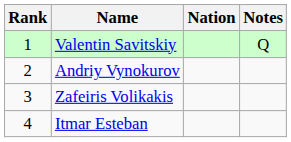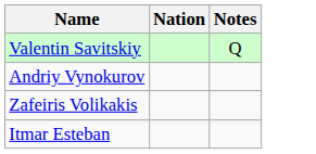 <table class="wikitable sortable" style="text-align:center">
 <tr>
-<th>Rank</th>
 <th>Name</th>
 <th>Nation</th>
 <th>Notes</th>
 </tr>
 <tr bgcolor=ccffcc>
-<td>1</td>
 <td align=left><a href='#'>Valentin Savitskiy</a></td>
 <td align=left></td>
 <td>Q</td>
 </tr>
 <tr>
-<td>2</td>
 <td align=left><a href='#'>Andriy Vynokurov</a></td>
 <td align=left></td>
 <td></td>
 </tr>
 <tr>
-<td>3</td>
 <td align=left><a href='#'>Zafeiris Volikakis</a></td>
 <td align=left></td>
 <td></td>
 </tr>
 <tr>
-<td>4</td>
 <td align=left><a href='#'>Itmar Esteban</a></td>
 <td align=left></td>
 <td></td>
 </tr>
 </table>
